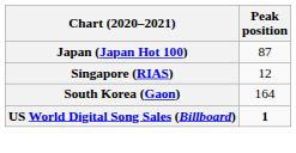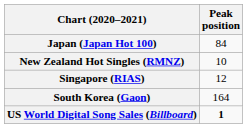 <table class="wikitable sortable plainrowheaders" style="text-align:center">
 <tr>
 <th scope="col">Chart (2020–2021)</th>
 <th scope="col">Peak<br>position</th>
 </tr>
 <tr>
 <th scope="row">Japan (<a href='#'>Japan Hot 100</a>)</th>
-<td>87</td>
+<td>84</td>
+</tr>
+<tr>
+<th scope="row">New Zealand Hot Singles (<a href='#'>RMNZ</a>)</th>
+<td>10</td>
 </tr>
 <tr>
 <th scope="row">Singapore (<a href='#'>RIAS</a>)</th>
 <td>12</td>
 </tr>
 <tr>
 <th scope="row">South Korea (<a href='#'>Gaon</a>)</th>
 <td>164</td>
 </tr>
 <tr>
 <th scope="row">US <a href='#'>World Digital Song Sales</a> (<em><a href='#'>Billboard</a></em>)</th>
 <td><strong>1</strong></td>
 </tr>
 </table>
